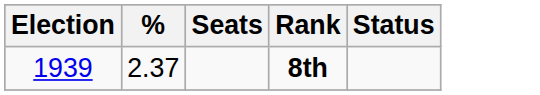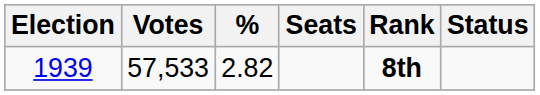 <table class=wikitable style=text-align:center>
 <tr>
 <th>Election</th>
+<th>Votes</th>
 <th>%</th>
 <th>Seats</th>
 <th>Rank</th>
 <th>Status</th>
 </tr>
 <tr>
 <td><a href='#'>1939</a></td>
-<td>2.37</td>
+<td>57,533</td>
+<td>2.82</td>
 <td></td>
 <td><strong>8th</strong></td>
 <td></td>
 </tr>
 </table>
